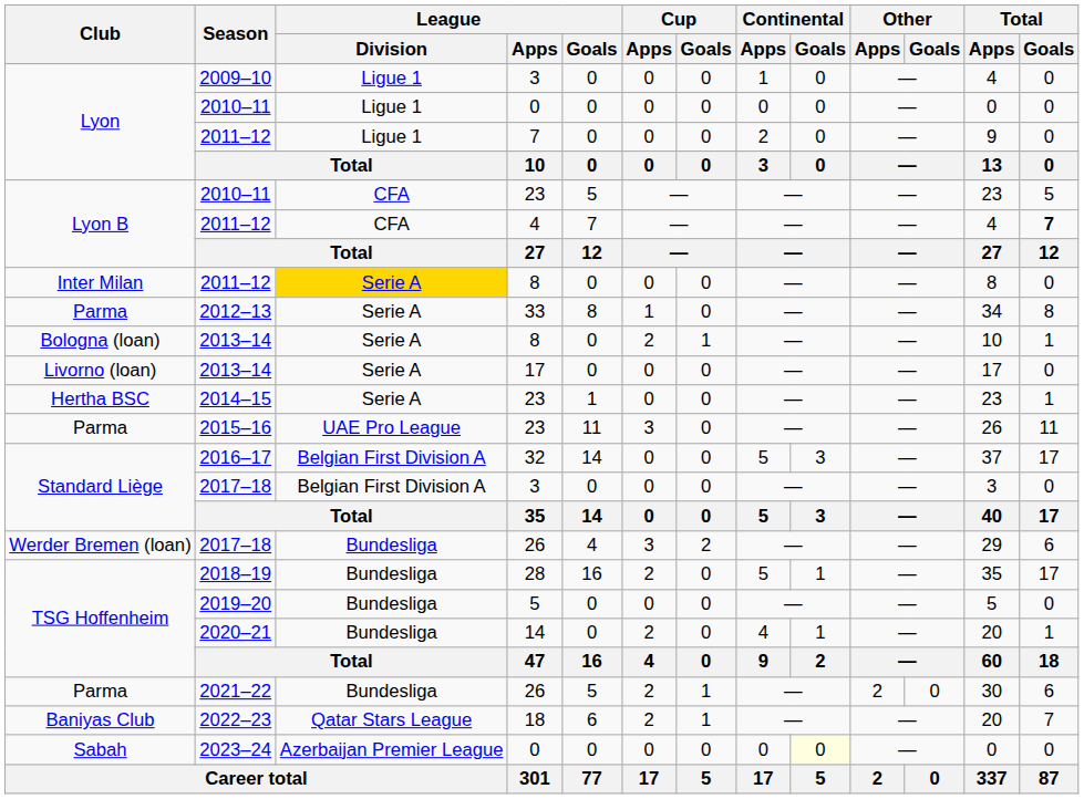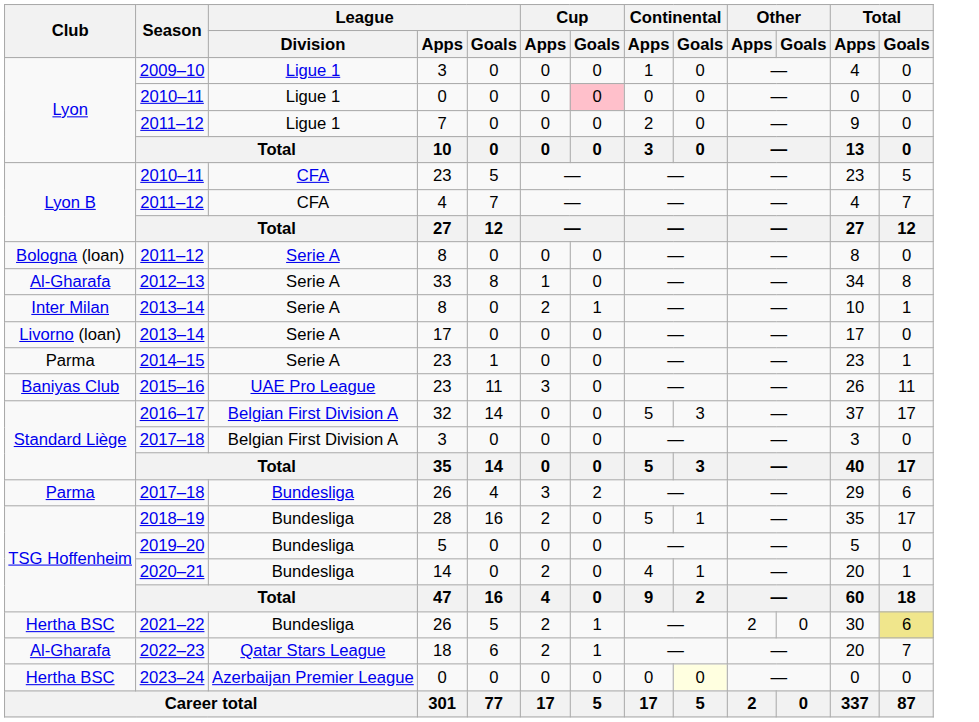 <table class="wikitable" style="text-align:center">
 <tr>
 <th rowspan="2">Club</th>
 <th rowspan="2">Season</th>
 <th colspan="3">League</th>
 <th colspan="2">Cup</th>
 <th colspan="2">Continental</th>
 <th colspan="2">Other</th>
 <th colspan="2">Total</th>
 </tr>
 <tr>
 <th>Division</th>
 <th>Apps</th>
 <th>Goals</th>
 <th>Apps</th>
 <th>Goals</th>
 <th>Apps</th>
 <th>Goals</th>
 <th>Apps</th>
 <th>Goals</th>
 <th>Apps</th>
 <th>Goals</th>
 </tr>
 <tr>
 <td rowspan="4"><a href='#'>Lyon</a></td>
 <td><a href='#'>2009–10</a></td>
 <td><a href='#'>Ligue 1</a></td>
 <td>3</td>
 <td>0</td>
 <td>0</td>
 <td>0</td>
 <td>1</td>
 <td>0</td>
 <td colspan="2">—</td>
 <td>4</td>
 <td>0</td>
 </tr>
 <tr>
 <td><a href='#'>2010–11</a></td>
 <td>Ligue 1</td>
 <td>0</td>
 <td>0</td>
 <td>0</td>
-<td>0</td>
+<td style="background: pink;">0</td>
 <td>0</td>
 <td>0</td>
 <td colspan="2">—</td>
 <td>0</td>
 <td>0</td>
 </tr>
 <tr>
 <td><a href='#'>2011–12</a></td>
 <td>Ligue 1</td>
 <td>7</td>
 <td>0</td>
 <td>0</td>
 <td>0</td>
 <td>2</td>
 <td>0</td>
 <td colspan="2">—</td>
 <td>9</td>
 <td>0</td>
 </tr>
 <tr>
 <th colspan="2">Total</th>
 <th>10</th>
 <th>0</th>
 <th>0</th>
 <th>0</th>
 <th>3</th>
 <th>0</th>
 <th colspan="2">—</th>
 <th>13</th>
 <th>0</th>
 </tr>
 <tr>
 <td rowspan="3"><a href='#'>Lyon B</a></td>
 <td><a href='#'>2010–11</a></td>
 <td><a href='#'>CFA</a></td>
 <td>23</td>
 <td>5</td>
 <td colspan="2">—</td>
 <td colspan="2">—</td>
 <td colspan="2">—</td>
 <td>23</td>
 <td>5</td>
 </tr>
 <tr>
 <td><a href='#'>2011–12</a></td>
 <td>CFA</td>
 <td>4</td>
 <td>7</td>
 <td colspan="2">—</td>
 <td colspan="2">—</td>
 <td colspan="2">—</td>
 <td>4</td>
-<td><strong>7</strong></td>
+<td>7</td>
 </tr>
 <tr>
 <th colspan="2">Total</th>
 <th>27</th>
 <th>12</th>
 <th colspan="2">—</th>
 <th colspan="2">—</th>
 <th colspan="2">—</th>
 <th>27</th>
 <th>12</th>
 </tr>
 <tr>
-<td><a href='#'>Inter Milan</a></td>
+<td><a href='#'>Bologna</a> (loan)</td>
 <td><a href='#'>2011–12</a></td>
-<td style="background: gold;"><a href='#'>Serie A</a></td>
+<td><a href='#'>Serie A</a></td>
 <td>8</td>
 <td>0</td>
 <td>0</td>
 <td>0</td>
 <td colspan="2">—</td>
 <td colspan="2">—</td>
 <td>8</td>
 <td>0</td>
 </tr>
 <tr>
-<td><a href='#'>Parma</a></td>
+<td><a href='#'>Al-Gharafa</a></td>
 <td><a href='#'>2012–13</a></td>
 <td>Serie A</td>
 <td>33</td>
 <td>8</td>
 <td>1</td>
 <td>0</td>
 <td colspan="2">—</td>
 <td colspan="2">—</td>
 <td>34</td>
 <td>8</td>
 </tr>
 <tr>
-<td><a href='#'>Bologna</a> (loan)</td>
+<td><a href='#'>Inter Milan</a></td>
 <td><a href='#'>2013–14</a></td>
 <td>Serie A</td>
 <td>8</td>
 <td>0</td>
 <td>2</td>
 <td>1</td>
 <td colspan="2">—</td>
 <td colspan="2">—</td>
 <td>10</td>
 <td>1</td>
 </tr>
 <tr>
 <td><a href='#'>Livorno</a> (loan)</td>
 <td><a href='#'>2013–14</a></td>
 <td>Serie A</td>
 <td>17</td>
 <td>0</td>
 <td>0</td>
 <td>0</td>
 <td colspan="2">—</td>
 <td colspan="2">—</td>
 <td>17</td>
 <td>0</td>
 </tr>
 <tr>
-<td><a href='#'>Hertha BSC</a></td>
+<td>Parma</td>
 <td><a href='#'>2014–15</a></td>
 <td>Serie A</td>
 <td>23</td>
 <td>1</td>
 <td>0</td>
 <td>0</td>
 <td colspan="2">—</td>
 <td colspan="2">—</td>
 <td>23</td>
 <td>1</td>
 </tr>
 <tr>
-<td>Parma</td>
+<td><a href='#'>Baniyas Club</a></td>
 <td><a href='#'>2015–16</a></td>
 <td><a href='#'>UAE Pro League</a></td>
 <td>23</td>
 <td>11</td>
 <td>3</td>
 <td>0</td>
 <td colspan="2">—</td>
 <td colspan="2">—</td>
 <td>26</td>
 <td>11</td>
 </tr>
 <tr>
 <td rowspan="3"><a href='#'>Standard Liège</a></td>
 <td><a href='#'>2016–17</a></td>
 <td><a href='#'>Belgian First Division A</a></td>
 <td>32</td>
 <td>14</td>
 <td>0</td>
 <td>0</td>
 <td>5</td>
 <td>3</td>
 <td colspan="2">—</td>
 <td>37</td>
 <td>17</td>
 </tr>
 <tr>
 <td><a href='#'>2017–18</a></td>
 <td>Belgian First Division A</td>
 <td>3</td>
 <td>0</td>
 <td>0</td>
 <td>0</td>
 <td colspan="2">—</td>
 <td colspan="2">—</td>
 <td>3</td>
 <td>0</td>
 </tr>
 <tr>
 <th colspan="2">Total</th>
 <th>35</th>
 <th>14</th>
 <th>0</th>
 <th>0</th>
 <th>5</th>
 <th>3</th>
 <th colspan="2">—</th>
 <th>40</th>
 <th>17</th>
 </tr>
 <tr>
-<td><a href='#'>Werder Bremen</a> (loan)</td>
+<td><a href='#'>Parma</a></td>
 <td><a href='#'>2017–18</a></td>
 <td><a href='#'>Bundesliga</a></td>
 <td>26</td>
 <td>4</td>
 <td>3</td>
 <td>2</td>
 <td colspan="2">—</td>
 <td colspan="2">—</td>
 <td>29</td>
 <td>6</td>
 </tr>
 <tr>
 <td rowspan="4"><a href='#'>TSG Hoffenheim</a></td>
 <td><a href='#'>2018–19</a></td>
 <td>Bundesliga</td>
 <td>28</td>
 <td>16</td>
 <td>2</td>
 <td>0</td>
 <td>5</td>
 <td>1</td>
 <td colspan="2">—</td>
 <td>35</td>
 <td>17</td>
 </tr>
 <tr>
 <td><a href='#'>2019–20</a></td>
 <td>Bundesliga</td>
 <td>5</td>
 <td>0</td>
 <td>0</td>
 <td>0</td>
 <td colspan="2">—</td>
 <td colspan="2">—</td>
 <td>5</td>
 <td>0</td>
 </tr>
 <tr>
 <td><a href='#'>2020–21</a></td>
 <td>Bundesliga</td>
 <td>14</td>
 <td>0</td>
 <td>2</td>
 <td>0</td>
 <td>4</td>
 <td>1</td>
 <td colspan="2">—</td>
 <td>20</td>
 <td>1</td>
 </tr>
 <tr>
 <th colspan="2">Total</th>
 <th>47</th>
 <th>16</th>
 <th>4</th>
 <th>0</th>
 <th>9</th>
 <th>2</th>
 <th colspan="2">—</th>
 <th>60</th>
 <th>18</th>
 </tr>
 <tr>
-<td>Parma</td>
+<td><a href='#'>Hertha BSC</a></td>
 <td><a href='#'>2021–22</a></td>
 <td>Bundesliga</td>
 <td>26</td>
 <td>5</td>
 <td>2</td>
 <td>1</td>
 <td colspan="2">—</td>
 <td>2</td>
 <td>0</td>
 <td>30</td>
-<td>6</td>
+<td style="background: khaki;">6</td>
 </tr>
 <tr>
-<td><a href='#'>Baniyas Club</a></td>
+<td><a href='#'>Al-Gharafa</a></td>
 <td><a href='#'>2022–23</a></td>
 <td><a href='#'>Qatar Stars League</a></td>
 <td>18</td>
 <td>6</td>
 <td>2</td>
 <td>1</td>
 <td colspan="2">—</td>
 <td colspan="2">—</td>
 <td>20</td>
 <td>7</td>
 </tr>
 <tr>
-<td><a href='#'>Sabah</a></td>
+<td><a href='#'>Hertha BSC</a></td>
 <td><a href='#'>2023–24</a></td>
 <td><a href='#'>Azerbaijan Premier League</a></td>
 <td>0</td>
 <td>0</td>
 <td>0</td>
 <td>0</td>
 <td>0</td>
 <td style="background: lightyellow;">0</td>
 <td colspan="2">—</td>
 <td>0</td>
 <td>0</td>
 </tr>
 <tr>
 <th colspan="3">Career total</th>
 <th>301</th>
 <th>77</th>
 <th>17</th>
 <th>5</th>
 <th>17</th>
 <th>5</th>
 <th>2</th>
 <th>0</th>
 <th>337</th>
 <th>87</th>
 </tr>
 </table>
